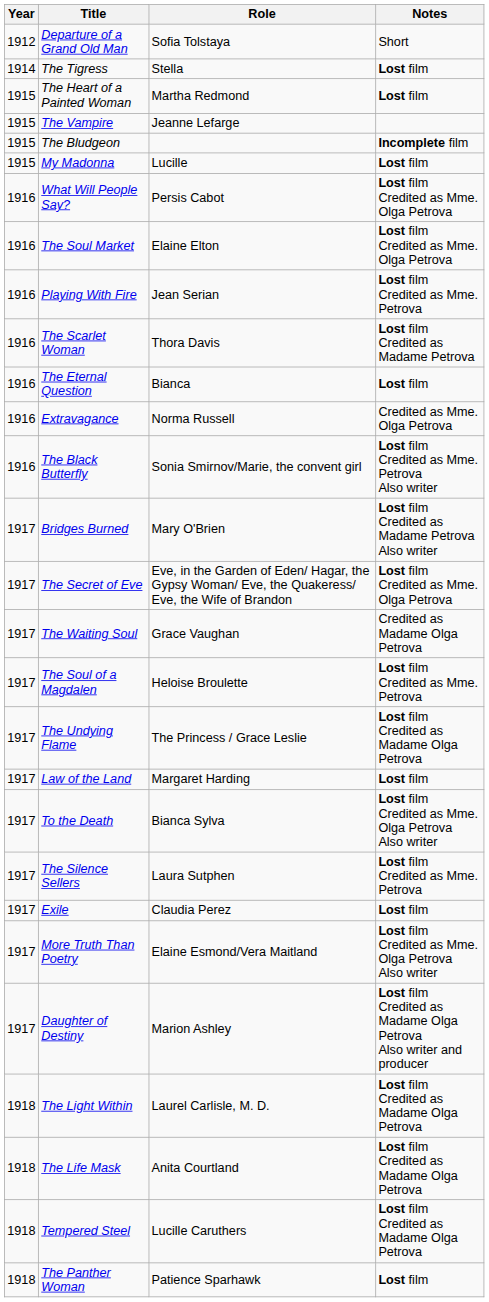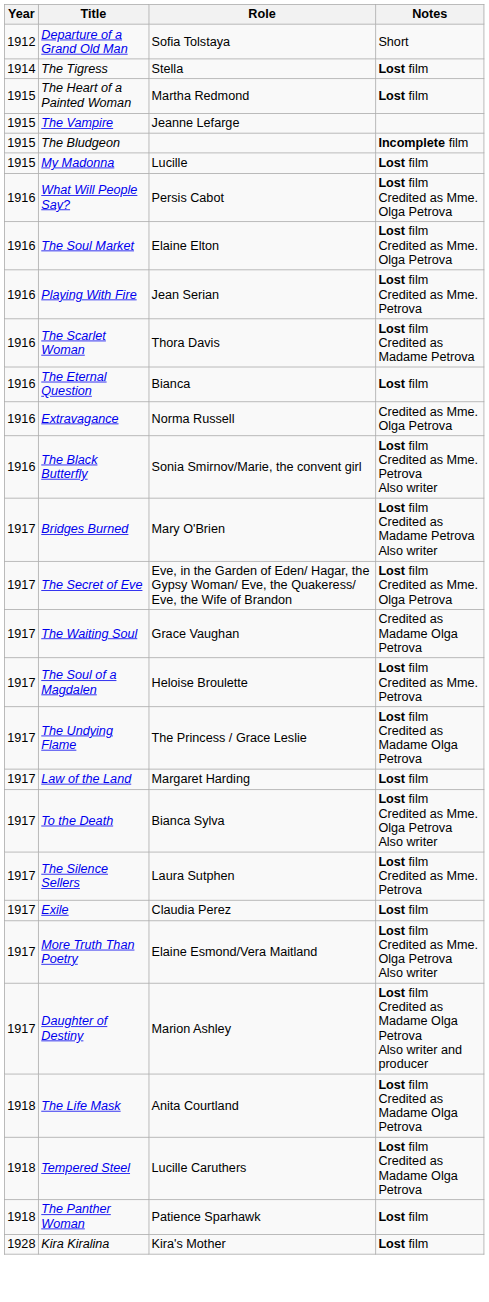 <table class="wikitable sortable">
 <tr>
 <th>Year</th>
 <th>Title</th>
 <th>Role</th>
 <th class="unsortable">Notes</th>
 </tr>
 <tr>
 <td>1912</td>
 <td><em><a href='#'>Departure of a Grand Old Man</a></em></td>
 <td>Sofia Tolstaya</td>
 <td>Short</td>
 </tr>
 <tr>
 <td>1914</td>
 <td><em>The Tigress</em></td>
 <td>Stella</td>
 <td><strong>Lost</strong> film</td>
 </tr>
 <tr>
 <td>1915</td>
 <td><em>The Heart of a Painted Woman</em></td>
 <td>Martha Redmond</td>
 <td><strong>Lost</strong> film</td>
 </tr>
 <tr>
 <td>1915</td>
 <td><em><a href='#'>The Vampire</a></em></td>
 <td>Jeanne Lefarge</td>
 <td></td>
 </tr>
 <tr>
 <td>1915</td>
 <td><em>The Bludgeon</em></td>
 <td></td>
 <td><strong>Incomplete</strong> film</td>
 </tr>
 <tr>
 <td>1915</td>
 <td><em><a href='#'>My Madonna</a></em></td>
 <td>Lucille</td>
 <td><strong>Lost</strong> film</td>
 </tr>
 <tr>
 <td>1916</td>
 <td><em><a href='#'>What Will People Say?</a></em></td>
 <td>Persis Cabot</td>
 <td><strong>Lost</strong> film <br> Credited as Mme. Olga Petrova</td>
 </tr>
 <tr>
 <td>1916</td>
 <td><em><a href='#'>The Soul Market</a></em></td>
 <td>Elaine Elton</td>
 <td><strong>Lost</strong> film <br> Credited as Mme. Olga Petrova</td>
 </tr>
 <tr>
 <td>1916</td>
 <td><em><a href='#'>Playing With Fire</a></em></td>
 <td>Jean Serian</td>
 <td><strong>Lost</strong> film <br> Credited as Mme. Petrova</td>
 </tr>
 <tr>
 <td>1916</td>
 <td><em><a href='#'>The Scarlet Woman</a></em></td>
 <td>Thora Davis</td>
 <td><strong>Lost</strong> film <br> Credited as Madame Petrova</td>
 </tr>
 <tr>
 <td>1916</td>
 <td><em><a href='#'>The Eternal Question</a></em></td>
 <td>Bianca</td>
 <td><strong>Lost</strong> film</td>
 </tr>
 <tr>
 <td>1916</td>
 <td><em><a href='#'>Extravagance</a></em></td>
 <td>Norma Russell</td>
 <td>Credited as Mme. Olga Petrova</td>
 </tr>
 <tr>
 <td>1916</td>
 <td><em><a href='#'>The Black Butterfly</a></em></td>
 <td>Sonia Smirnov/Marie, the convent girl</td>
 <td><strong>Lost</strong> film <br> Credited as Mme. Petrova <br> Also writer</td>
 </tr>
 <tr>
 <td>1917</td>
 <td><em><a href='#'>Bridges Burned</a></em></td>
 <td>Mary O'Brien</td>
 <td><strong>Lost</strong> film <br> Credited as Madame Petrova <br> Also writer</td>
 </tr>
 <tr>
 <td>1917</td>
 <td><em><a href='#'>The Secret of Eve</a></em></td>
 <td>Eve, in the Garden of Eden/ Hagar, the Gypsy Woman/ Eve, the Quakeress/ Eve, the Wife of Brandon</td>
 <td><strong>Lost</strong> film <br> Credited as Mme. Olga Petrova</td>
 </tr>
 <tr>
 <td>1917</td>
 <td><em><a href='#'>The Waiting Soul</a></em></td>
 <td>Grace Vaughan</td>
 <td>Credited as Madame Olga Petrova</td>
 </tr>
 <tr>
 <td>1917</td>
 <td><em><a href='#'>The Soul of a Magdalen</a></em></td>
 <td>Heloise Broulette</td>
 <td><strong>Lost</strong> film <br> Credited as Mme. Petrova</td>
 </tr>
 <tr>
 <td>1917</td>
 <td><em><a href='#'>The Undying Flame</a></em></td>
 <td>The Princess / Grace Leslie</td>
 <td><strong>Lost</strong> film <br> Credited as Madame Olga Petrova</td>
 </tr>
 <tr>
 <td>1917</td>
 <td><em><a href='#'>Law of the Land</a></em></td>
 <td>Margaret Harding</td>
 <td><strong>Lost</strong> film</td>
 </tr>
 <tr>
 <td>1917</td>
 <td><em><a href='#'>To the Death</a></em></td>
 <td>Bianca Sylva</td>
 <td><strong>Lost</strong> film <br> Credited as Mme. Olga Petrova <br> Also writer</td>
 </tr>
 <tr>
 <td>1917</td>
 <td><em><a href='#'>The Silence Sellers</a></em></td>
 <td>Laura Sutphen</td>
 <td><strong>Lost</strong> film <br> Credited as Mme. Petrova</td>
 </tr>
 <tr>
 <td>1917</td>
 <td><em><a href='#'>Exile</a></em></td>
 <td>Claudia Perez</td>
 <td><strong>Lost</strong> film</td>
 </tr>
 <tr>
 <td>1917</td>
 <td><em><a href='#'>More Truth Than Poetry</a></em></td>
 <td>Elaine Esmond/Vera Maitland</td>
 <td><strong>Lost</strong> film <br> Credited as Mme. Olga Petrova <br> Also writer</td>
 </tr>
 <tr>
 <td>1917</td>
 <td><em><a href='#'>Daughter of Destiny</a></em></td>
 <td>Marion Ashley</td>
 <td><strong>Lost</strong> film <br> Credited as Madame Olga Petrova <br> Also writer and producer</td>
 </tr>
 <tr>
 <td>1918</td>
-<td><em><a href='#'>The Light Within</a></em></td>
-<td>Laurel Carlisle, M. D.</td>
-<td><strong>Lost</strong> film <br> Credited as Madame Olga Petrova</td>
-</tr>
-<tr>
-<td>1918</td>
 <td><em><a href='#'>The Life Mask</a></em></td>
 <td>Anita Courtland</td>
 <td><strong>Lost</strong> film <br> Credited as Madame Olga Petrova</td>
 </tr>
 <tr>
 <td>1918</td>
 <td><em><a href='#'>Tempered Steel</a></em></td>
 <td>Lucille Caruthers</td>
 <td><strong>Lost</strong> film <br> Credited as Madame Olga Petrova</td>
 </tr>
 <tr>
 <td>1918</td>
 <td><em><a href='#'>The Panther Woman</a></em></td>
 <td>Patience Sparhawk</td>
 <td><strong>Lost</strong> film</td>
 </tr>
+<tr>
+<td>1928</td>
+<td><em>Kira Kiralina</em></td>
+<td>Kira's Mother</td>
+<td><strong>Lost</strong> film</td>
+</tr>
 </table>
